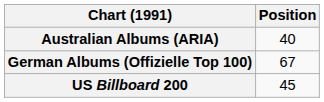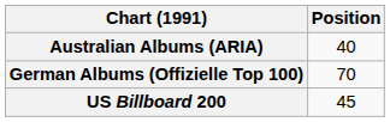 <table class="wikitable sortable plainrowheaders">
 <tr>
 <th scope="col">Chart (1991)</th>
 <th scope="col">Position</th>
 </tr>
 <tr>
 <th scope="row">Australian Albums (ARIA)</th>
 <td align="center">40</td>
 </tr>
 <tr>
 <th scope="row">German Albums (Offizielle Top 100)</th>
-<td align="center">67</td>
+<td align="center">70</td>
 </tr>
 <tr>
 <th scope="row">US <em>Billboard</em> 200</th>
 <td align="center">45</td>
 </tr>
 </table>
